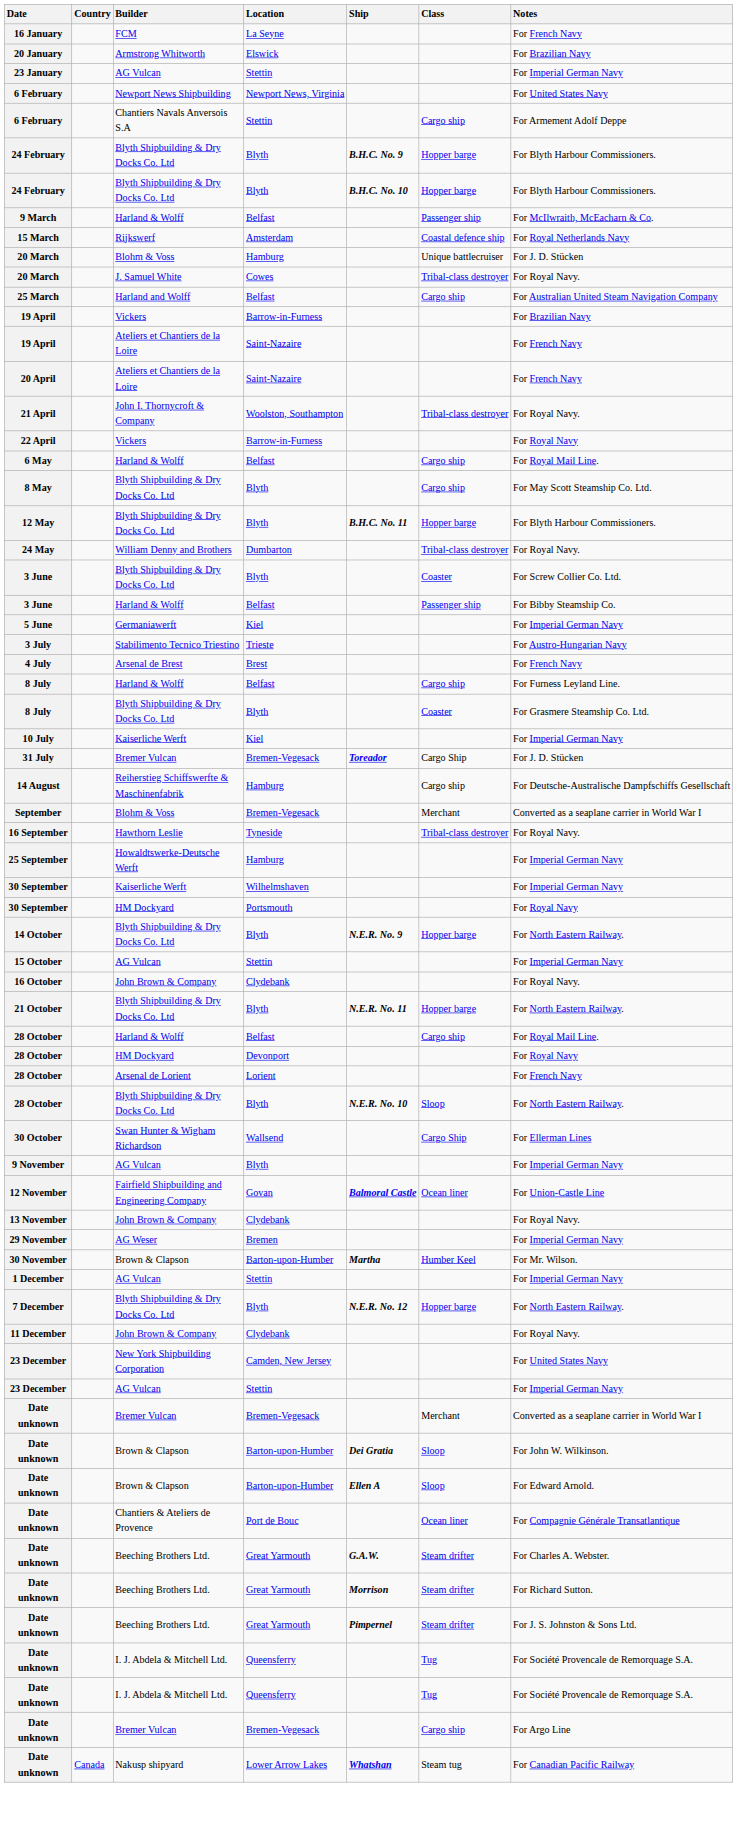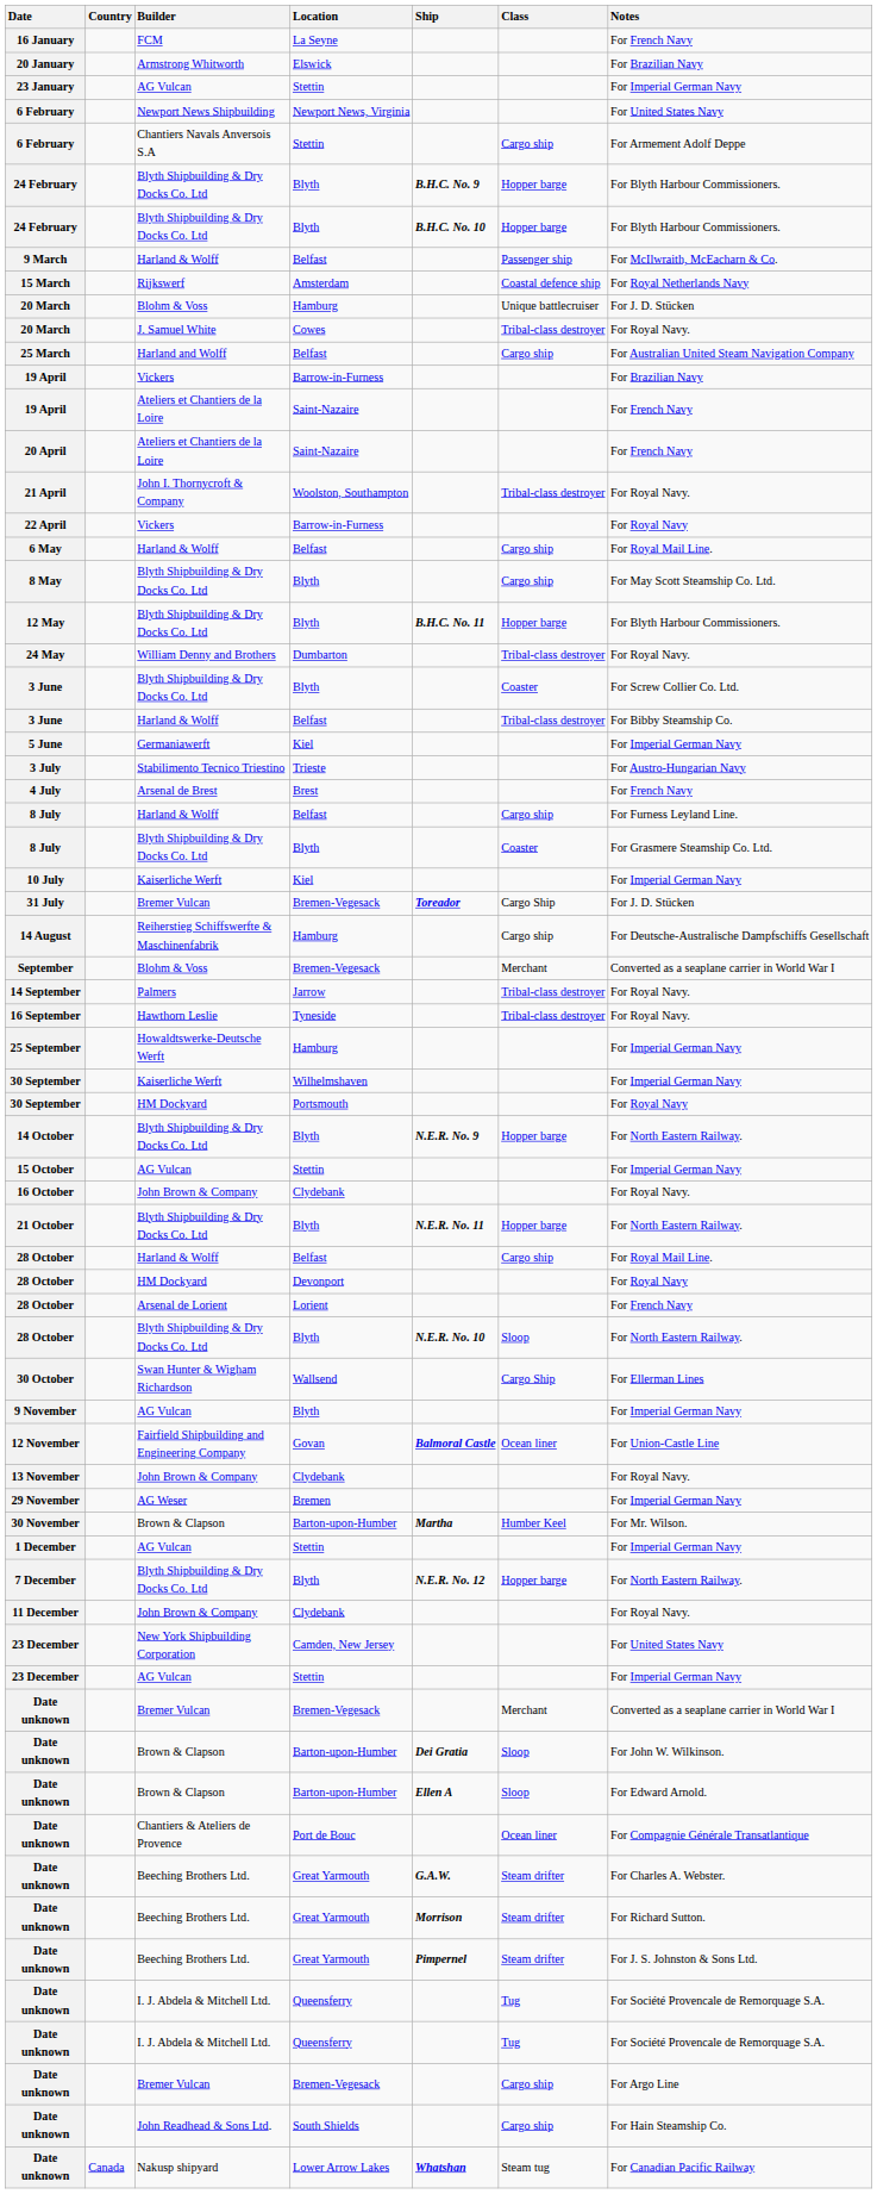 <table class="wikitable sortable" style="font-size:1.00em; line-height:1.5em;">
 <tr>
 <th width="100"  style="text-align: left;">Date</th>
 <th style="text-align: left;">Country</th>
 <th width="200"  style="text-align: left;">Builder</th>
 <th style="text-align: left;">Location</th>
 <th style="text-align: left;">Ship</th>
 <th style="text-align: left;">Class</th>
 <th style="text-align: left;">Notes</th>
 </tr>
 <tr>
 <th>16 January</th>
 <td></td>
 <td><a href='#'>FCM</a></td>
 <td><a href='#'>La Seyne</a></td>
 <td><strong></strong></td>
 <td></td>
 <td>For <a href='#'>French Navy</a></td>
 </tr>
 <tr>
 <th>20 January</th>
 <td></td>
 <td><a href='#'>Armstrong Whitworth</a></td>
 <td><a href='#'>Elswick</a></td>
 <td><strong></strong></td>
 <td></td>
 <td>For <a href='#'>Brazilian Navy</a></td>
 </tr>
 <tr>
 <th>23 January</th>
 <td></td>
 <td><a href='#'>AG Vulcan</a></td>
 <td><a href='#'>Stettin</a></td>
 <td><strong></strong></td>
 <td></td>
 <td>For <a href='#'>Imperial German Navy</a></td>
 </tr>
 <tr>
 <th>6 February</th>
 <td></td>
 <td><a href='#'>Newport News Shipbuilding</a></td>
 <td><a href='#'>Newport News, Virginia</a></td>
 <td><strong></strong></td>
 <td></td>
 <td>For <a href='#'>United States Navy</a></td>
 </tr>
 <tr>
 <th>6 February</th>
 <td></td>
 <td>Chantiers Navals Anversois S.A</td>
 <td><a href='#'>Stettin</a></td>
 <td><strong></strong></td>
 <td><a href='#'>Cargo ship</a></td>
 <td>For Armement Adolf Deppe</td>
 </tr>
 <tr ---->
 <th>24 February</th>
 <td></td>
 <td><a href='#'>Blyth Shipbuilding & Dry Docks Co. Ltd</a></td>
 <td><a href='#'>Blyth</a></td>
 <td><strong><em>B.H.C. No. 9</em></strong></td>
 <td><a href='#'>Hopper barge</a></td>
 <td>For Blyth Harbour Commissioners.</td>
 </tr>
 <tr ---->
 <th>24 February</th>
 <td></td>
 <td><a href='#'>Blyth Shipbuilding & Dry Docks Co. Ltd</a></td>
 <td><a href='#'>Blyth</a></td>
 <td><strong><em>B.H.C. No. 10</em></strong></td>
 <td><a href='#'>Hopper barge</a></td>
 <td>For Blyth Harbour Commissioners.</td>
 </tr>
 <tr ---->
 <th>9 March</th>
 <td></td>
 <td><a href='#'>Harland & Wolff</a></td>
 <td><a href='#'>Belfast</a></td>
 <td><strong></strong></td>
 <td><a href='#'>Passenger ship</a></td>
 <td>For <a href='#'>McIlwraith, McEacharn & Co</a>.</td>
 </tr>
 <tr>
 <th>15 March</th>
 <td></td>
 <td><a href='#'>Rijkswerf</a></td>
 <td><a href='#'>Amsterdam</a></td>
 <td><strong></strong></td>
 <td><a href='#'>Coastal defence ship</a></td>
 <td>For <a href='#'>Royal Netherlands Navy</a></td>
 </tr>
 <tr>
 <th>20 March</th>
 <td></td>
 <td><a href='#'>Blohm & Voss</a></td>
 <td><a href='#'>Hamburg</a></td>
 <td><strong></strong></td>
 <td>Unique battlecruiser</td>
 <td>For J. D. Stücken</td>
 </tr>
 <tr>
 <th>20 March</th>
 <td></td>
 <td><a href='#'>J. Samuel White</a></td>
 <td><a href='#'>Cowes</a></td>
 <td><strong></strong></td>
 <td><a href='#'>Tribal-class destroyer</a></td>
 <td>For Royal Navy.</td>
 </tr>
 <tr>
 <th>25 March</th>
 <td></td>
 <td><a href='#'>Harland and Wolff</a></td>
 <td><a href='#'>Belfast</a></td>
 <td><strong></strong></td>
 <td><a href='#'>Cargo ship</a></td>
 <td>For <a href='#'>Australian United Steam Navigation Company</a></td>
 </tr>
 <tr>
 <th>19 April</th>
 <td></td>
 <td><a href='#'>Vickers</a></td>
 <td><a href='#'>Barrow-in-Furness</a></td>
 <td><strong></strong></td>
 <td></td>
 <td>For <a href='#'>Brazilian Navy</a></td>
 </tr>
 <tr>
 <th>19 April</th>
 <td></td>
 <td><a href='#'>Ateliers et Chantiers de la Loire</a></td>
 <td><a href='#'>Saint-Nazaire</a></td>
 <td><strong></strong></td>
 <td></td>
 <td>For <a href='#'>French Navy</a></td>
 </tr>
 <tr>
 <th>20 April</th>
 <td></td>
 <td><a href='#'>Ateliers et Chantiers de la Loire</a></td>
 <td><a href='#'>Saint-Nazaire</a></td>
 <td><strong></strong></td>
 <td></td>
 <td>For <a href='#'>French Navy</a></td>
 </tr>
 <tr>
 <th>21 April</th>
 <td></td>
 <td><a href='#'>John I. Thornycroft & Company</a></td>
 <td><a href='#'>Woolston, Southampton</a></td>
 <td><strong></strong></td>
 <td><a href='#'>Tribal-class destroyer</a></td>
 <td>For Royal Navy.</td>
 </tr>
 <tr>
 <th>22 April</th>
 <td></td>
 <td><a href='#'>Vickers</a></td>
 <td><a href='#'>Barrow-in-Furness</a></td>
 <td><strong></strong></td>
 <td></td>
 <td>For <a href='#'>Royal Navy</a></td>
 </tr>
 <tr ---->
 <th>6 May</th>
 <td></td>
 <td><a href='#'>Harland & Wolff</a></td>
 <td><a href='#'>Belfast</a></td>
 <td><strong></strong></td>
 <td><a href='#'>Cargo ship</a></td>
 <td>For <a href='#'>Royal Mail Line</a>.</td>
 </tr>
 <tr ---->
 <th>8 May</th>
 <td></td>
 <td><a href='#'>Blyth Shipbuilding & Dry Docks Co. Ltd</a></td>
 <td><a href='#'>Blyth</a></td>
 <td><strong></strong></td>
 <td><a href='#'>Cargo ship</a></td>
 <td>For May Scott Steamship Co. Ltd.</td>
 </tr>
 <tr ---->
 <th>12 May</th>
 <td></td>
 <td><a href='#'>Blyth Shipbuilding & Dry Docks Co. Ltd</a></td>
 <td><a href='#'>Blyth</a></td>
 <td><strong><em>B.H.C. No. 11</em></strong></td>
 <td><a href='#'>Hopper barge</a></td>
 <td>For Blyth Harbour Commissioners.</td>
 </tr>
 <tr>
 <th>24 May</th>
 <td></td>
 <td><a href='#'>William Denny and Brothers</a></td>
 <td><a href='#'>Dumbarton</a></td>
 <td><strong></strong></td>
 <td><a href='#'>Tribal-class destroyer</a></td>
 <td>For Royal Navy.</td>
 </tr>
 <tr ---->
 <th>3 June</th>
 <td></td>
 <td><a href='#'>Blyth Shipbuilding & Dry Docks Co. Ltd</a></td>
 <td><a href='#'>Blyth</a></td>
 <td><strong></strong></td>
 <td><a href='#'>Coaster</a></td>
 <td>For Screw Collier Co. Ltd.</td>
 </tr>
 <tr ---->
 <th>3 June</th>
 <td></td>
 <td><a href='#'>Harland & Wolff</a></td>
 <td><a href='#'>Belfast</a></td>
 <td><strong></strong></td>
-<td><a href='#'>Passenger ship</a></td>
+<td><a href='#'>Tribal-class destroyer</a></td>
 <td>For Bibby Steamship Co.</td>
 </tr>
 <tr>
 <th>5 June</th>
 <td></td>
 <td><a href='#'>Germaniawerft</a></td>
 <td><a href='#'>Kiel</a></td>
 <td><strong></strong></td>
 <td></td>
 <td>For <a href='#'>Imperial German Navy</a></td>
 </tr>
 <tr>
 <th>3 July</th>
 <td></td>
 <td><a href='#'>Stabilimento Tecnico Triestino</a></td>
 <td><a href='#'>Trieste</a></td>
 <td><strong></strong></td>
 <td></td>
 <td>For <a href='#'>Austro-Hungarian Navy</a></td>
 </tr>
 <tr>
 <th>4 July</th>
 <td></td>
 <td><a href='#'>Arsenal de Brest</a></td>
 <td><a href='#'>Brest</a></td>
 <td><strong></strong></td>
 <td></td>
 <td>For <a href='#'>French Navy</a></td>
 </tr>
 <tr ---->
 <th>8 July</th>
 <td></td>
 <td><a href='#'>Harland & Wolff</a></td>
 <td><a href='#'>Belfast</a></td>
 <td><strong></strong></td>
 <td><a href='#'>Cargo ship</a></td>
 <td>For Furness Leyland Line.</td>
 </tr>
 <tr ---->
 <th>8 July</th>
 <td></td>
 <td><a href='#'>Blyth Shipbuilding & Dry Docks Co. Ltd</a></td>
 <td><a href='#'>Blyth</a></td>
 <td><strong></strong></td>
 <td><a href='#'>Coaster</a></td>
 <td>For Grasmere Steamship Co. Ltd.</td>
 </tr>
 <tr>
 <th>10 July</th>
 <td></td>
 <td><a href='#'>Kaiserliche Werft</a></td>
 <td><a href='#'>Kiel</a></td>
 <td><strong></strong></td>
 <td></td>
 <td>For <a href='#'>Imperial German Navy</a></td>
 </tr>
 <tr>
 <th>31 July</th>
 <td></td>
 <td><a href='#'>Bremer Vulcan</a></td>
 <td><a href='#'>Bremen-Vegesack</a></td>
 <td><em><a href='#'><strong>Toreador</strong></a></em></td>
 <td>Cargo Ship</td>
 <td>For J. D. Stücken</td>
 </tr>
 <tr>
 <th>14 August</th>
 <td></td>
 <td><a href='#'>Reiherstieg Schiffswerfte & Maschinenfabrik</a></td>
 <td><a href='#'>Hamburg</a></td>
 <td><strong></strong></td>
 <td>Cargo ship</td>
 <td>For Deutsche-Australische Dampfschiffs Gesellschaft</td>
 </tr>
 <tr>
 <th>September</th>
 <td></td>
 <td><a href='#'>Blohm & Voss</a></td>
 <td><a href='#'>Bremen-Vegesack</a></td>
 <td><strong></strong></td>
 <td>Merchant</td>
 <td>Converted as a seaplane carrier in World War I</td>
+</tr>
+<tr>
+<th>14 September</th>
+<td></td>
+<td><a href='#'>Palmers</a></td>
+<td><a href='#'>Jarrow</a></td>
+<td><strong></strong></td>
+<td><a href='#'>Tribal-class destroyer</a></td>
+<td>For Royal Navy.</td>
 </tr>
 <tr>
 <th>16 September</th>
 <td></td>
 <td><a href='#'>Hawthorn Leslie</a></td>
 <td><a href='#'>Tyneside</a></td>
 <td><strong></strong></td>
 <td><a href='#'>Tribal-class destroyer</a></td>
 <td>For Royal Navy.</td>
 </tr>
 <tr>
 <th>25 September</th>
 <td></td>
 <td><a href='#'>Howaldtswerke-Deutsche Werft</a></td>
 <td><a href='#'>Hamburg</a></td>
 <td><strong></strong></td>
 <td></td>
 <td>For <a href='#'>Imperial German Navy</a></td>
 </tr>
 <tr>
 <th>30 September</th>
 <td></td>
 <td><a href='#'>Kaiserliche Werft</a></td>
 <td><a href='#'>Wilhelmshaven</a></td>
 <td><strong></strong></td>
 <td></td>
 <td>For <a href='#'>Imperial German Navy</a></td>
 </tr>
 <tr>
 <th>30 September</th>
 <td></td>
 <td><a href='#'>HM Dockyard</a></td>
 <td><a href='#'>Portsmouth</a></td>
 <td><strong></strong></td>
 <td></td>
 <td>For <a href='#'>Royal Navy</a></td>
 </tr>
 <tr ---->
 <th>14 October</th>
 <td></td>
 <td><a href='#'>Blyth Shipbuilding & Dry Docks Co. Ltd</a></td>
 <td><a href='#'>Blyth</a></td>
 <td><strong><em>N.E.R. No. 9</em></strong></td>
 <td><a href='#'>Hopper barge</a></td>
 <td>For <a href='#'>North Eastern Railway</a>.</td>
 </tr>
 <tr>
 <th>15 October</th>
 <td></td>
 <td><a href='#'>AG Vulcan</a></td>
 <td><a href='#'>Stettin</a></td>
 <td><strong></strong></td>
 <td></td>
 <td>For <a href='#'>Imperial German Navy</a></td>
 </tr>
 <tr>
 <th>16 October</th>
 <td></td>
 <td><a href='#'>John Brown & Company</a></td>
 <td><a href='#'>Clydebank</a></td>
 <td><strong></strong></td>
 <td></td>
 <td>For Royal Navy.</td>
 </tr>
 <tr ---->
 <th>21 October</th>
 <td></td>
 <td><a href='#'>Blyth Shipbuilding & Dry Docks Co. Ltd</a></td>
 <td><a href='#'>Blyth</a></td>
 <td><strong><em>N.E.R. No. 11</em></strong></td>
 <td><a href='#'>Hopper barge</a></td>
 <td>For <a href='#'>North Eastern Railway</a>.</td>
 </tr>
 <tr ---->
 <th>28 October</th>
 <td></td>
 <td><a href='#'>Harland & Wolff</a></td>
 <td><a href='#'>Belfast</a></td>
 <td><strong></strong></td>
 <td><a href='#'>Cargo ship</a></td>
 <td>For <a href='#'>Royal Mail Line</a>.</td>
 </tr>
 <tr>
 <th>28 October</th>
 <td></td>
 <td><a href='#'>HM Dockyard</a></td>
 <td><a href='#'>Devonport</a></td>
 <td><strong></strong></td>
 <td></td>
 <td>For <a href='#'>Royal Navy</a></td>
 </tr>
 <tr>
 <th>28 October</th>
 <td></td>
 <td><a href='#'>Arsenal de Lorient</a></td>
 <td><a href='#'>Lorient</a></td>
 <td><strong></strong></td>
 <td></td>
 <td>For <a href='#'>French Navy</a></td>
 </tr>
 <tr ---->
 <th>28 October</th>
 <td></td>
 <td><a href='#'>Blyth Shipbuilding & Dry Docks Co. Ltd</a></td>
 <td><a href='#'>Blyth</a></td>
 <td><strong><em>N.E.R. No. 10</em></strong></td>
 <td><a href='#'>Sloop</a></td>
 <td>For <a href='#'>North Eastern Railway</a>.</td>
 </tr>
 <tr>
 <th>30 October</th>
 <td></td>
 <td><a href='#'>Swan Hunter & Wigham Richardson</a></td>
 <td><a href='#'>Wallsend</a></td>
 <td><strong></strong></td>
 <td><a href='#'>Cargo Ship</a></td>
 <td>For <a href='#'>Ellerman Lines</a></td>
 </tr>
 <tr>
 <th>9 November</th>
 <td></td>
 <td><a href='#'>AG Vulcan</a></td>
 <td><a href='#'>Blyth</a></td>
 <td><strong></strong></td>
 <td></td>
 <td>For <a href='#'>Imperial German Navy</a></td>
 </tr>
 <tr>
 <th>12 November</th>
 <td></td>
 <td><a href='#'>Fairfield Shipbuilding and Engineering Company</a></td>
 <td><a href='#'>Govan</a></td>
 <td><a href='#'><strong><em>Balmoral Castle</em></strong></a></td>
 <td><a href='#'>Ocean liner</a></td>
 <td>For <a href='#'>Union-Castle Line</a></td>
 </tr>
 <tr>
 <th>13 November</th>
 <td></td>
 <td><a href='#'>John Brown & Company</a></td>
 <td><a href='#'>Clydebank</a></td>
 <td><strong></strong></td>
 <td></td>
 <td>For Royal Navy.</td>
 </tr>
 <tr>
 <th>29 November</th>
 <td></td>
 <td><a href='#'>AG Weser</a></td>
 <td><a href='#'>Bremen</a></td>
 <td><strong></strong></td>
 <td></td>
 <td>For <a href='#'>Imperial German Navy</a></td>
 </tr>
 <tr --->
 <th>30 November</th>
 <td></td>
 <td>Brown & Clapson</td>
 <td><a href='#'>Barton-upon-Humber</a></td>
 <td><strong><em>Martha</em></strong></td>
 <td><a href='#'>Humber Keel</a></td>
 <td>For Mr. Wilson.</td>
 </tr>
 <tr ---->
 <th>1 December</th>
 <td></td>
 <td><a href='#'>AG Vulcan</a></td>
 <td><a href='#'>Stettin</a></td>
 <td><strong></strong></td>
 <td></td>
 <td>For <a href='#'>Imperial German Navy</a></td>
 </tr>
 <tr>
 <th>7 December</th>
 <td></td>
 <td><a href='#'>Blyth Shipbuilding & Dry Docks Co. Ltd</a></td>
 <td><a href='#'>Blyth</a></td>
 <td><strong><em>N.E.R. No. 12</em></strong></td>
 <td><a href='#'>Hopper barge</a></td>
 <td>For <a href='#'>North Eastern Railway</a>.</td>
 </tr>
 <tr>
 <th>11 December</th>
 <td></td>
 <td><a href='#'>John Brown & Company</a></td>
 <td><a href='#'>Clydebank</a></td>
 <td><strong></strong></td>
 <td></td>
 <td>For Royal Navy.</td>
 </tr>
 <tr>
 <th>23 December</th>
 <td></td>
 <td><a href='#'>New York Shipbuilding Corporation</a></td>
 <td><a href='#'>Camden, New Jersey</a></td>
 <td><strong></strong></td>
 <td></td>
 <td>For <a href='#'>United States Navy</a></td>
 </tr>
 <tr>
 <th>23 December</th>
 <td></td>
 <td><a href='#'>AG Vulcan</a></td>
 <td><a href='#'>Stettin</a></td>
 <td><strong></strong></td>
 <td></td>
 <td>For <a href='#'>Imperial German Navy</a></td>
 </tr>
 <tr>
 <th>Date unknown</th>
 <td></td>
 <td><a href='#'>Bremer Vulcan</a></td>
 <td><a href='#'>Bremen-Vegesack</a></td>
 <td><strong></strong></td>
 <td>Merchant</td>
 <td>Converted as a seaplane carrier in World War I</td>
 </tr>
 <tr --->
 <th>Date unknown</th>
 <td></td>
 <td>Brown & Clapson</td>
 <td><a href='#'>Barton-upon-Humber</a></td>
 <td><strong><em>Dei Gratia</em></strong></td>
 <td><a href='#'>Sloop</a></td>
 <td>For John W. Wilkinson.</td>
 </tr>
 <tr --->
 <th>Date unknown</th>
 <td></td>
 <td>Brown & Clapson</td>
 <td><a href='#'>Barton-upon-Humber</a></td>
 <td><strong><em>Ellen A</em></strong></td>
 <td><a href='#'>Sloop</a></td>
 <td>For Edward Arnold.</td>
 </tr>
 <tr>
 <th>Date unknown</th>
 <td></td>
 <td>Chantiers & Ateliers de Provence</td>
 <td><a href='#'>Port de Bouc</a></td>
 <td><strong></strong></td>
 <td><a href='#'>Ocean liner</a></td>
 <td>For <a href='#'>Compagnie Générale Transatlantique</a></td>
 </tr>
 <tr ---->
 <th>Date unknown</th>
 <td></td>
 <td>Beeching Brothers Ltd.</td>
 <td><a href='#'>Great Yarmouth</a></td>
 <td><strong><em>G.A.W.</em></strong></td>
 <td><a href='#'>Steam drifter</a></td>
 <td>For Charles A. Webster.</td>
 </tr>
 <tr ---->
 <th>Date unknown</th>
 <td></td>
 <td>Beeching Brothers Ltd.</td>
 <td><a href='#'>Great Yarmouth</a></td>
 <td><strong><em>Morrison</em></strong></td>
 <td><a href='#'>Steam drifter</a></td>
 <td>For Richard Sutton.</td>
 </tr>
 <tr ---->
 <th>Date unknown</th>
 <td></td>
 <td>Beeching Brothers Ltd.</td>
 <td><a href='#'>Great Yarmouth</a></td>
 <td><strong><em>Pimpernel</em></strong></td>
 <td><a href='#'>Steam drifter</a></td>
 <td>For J. S. Johnston & Sons Ltd.</td>
 </tr>
 <tr ---->
 <th>Date unknown</th>
 <td></td>
 <td>I. J. Abdela & Mitchell Ltd.</td>
 <td><a href='#'>Queensferry</a></td>
 <td><strong></strong></td>
 <td><a href='#'>Tug</a></td>
 <td>For Société Provencale de Remorquage S.A.</td>
 </tr>
 <tr ---->
 <th>Date unknown</th>
 <td></td>
 <td>I. J. Abdela & Mitchell Ltd.</td>
 <td><a href='#'>Queensferry</a></td>
 <td><strong></strong></td>
 <td><a href='#'>Tug</a></td>
 <td>For Société Provencale de Remorquage S.A.</td>
 </tr>
 <tr>
 <th>Date unknown</th>
 <td></td>
 <td><a href='#'>Bremer Vulcan</a></td>
 <td><a href='#'>Bremen-Vegesack</a></td>
 <td><strong></strong></td>
 <td><a href='#'>Cargo ship</a></td>
 <td>For Argo Line</td>
 </tr>
+<tr ---->
+<th>Date unknown</th>
+<td></td>
+<td><a href='#'>John Readhead & Sons Ltd</a>.</td>
+<td><a href='#'>South Shields</a></td>
+<td><strong></strong></td>
+<td><a href='#'>Cargo ship</a></td>
+<td>For Hain Steamship Co.</td>
+</tr>
 <tr>
 <th>Date unknown</th>
 <td> <a href='#'>Canada</a></td>
 <td>Nakusp shipyard</td>
 <td><a href='#'>Lower Arrow Lakes</a></td>
 <td><strong><em><a href='#'>Whatshan</a></em></strong></td>
 <td [Tugboat>Steam tug</td>
 <td>For <a href='#'>Canadian Pacific Railway</a></td>
 </tr>
 </table>
